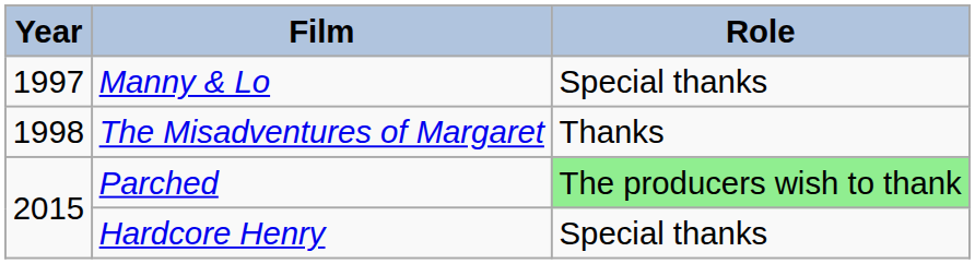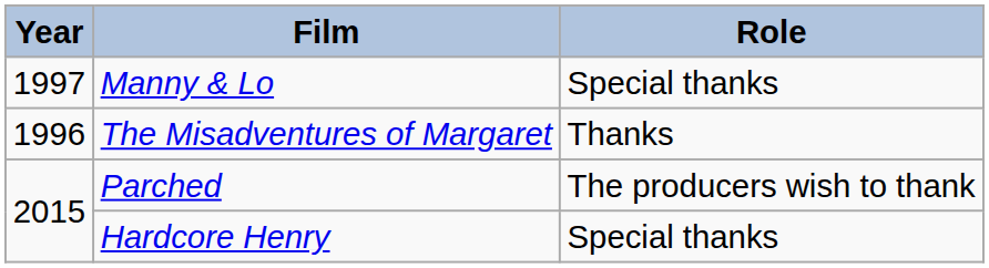 <table class="wikitable" style="font-size:95%;">
 <tr>
 <th style="background:#B0C4DE;">Year</th>
 <th style="background:#B0C4DE;">Film</th>
 <th style="background:#B0C4DE;">Role</th>
 </tr>
 <tr>
 <td>1997</td>
 <td><em><a href='#'>Manny & Lo</a></em></td>
 <td>Special thanks</td>
 </tr>
 <tr>
-<td>1998</td>
+<td>1996</td>
 <td><em><a href='#'>The Misadventures of Margaret</a></em></td>
 <td>Thanks</td>
 </tr>
 <tr>
 <td rowspan=2>2015</td>
 <td><em><a href='#'>Parched</a></em></td>
-<td style="background: lightgreen;">The producers wish to thank</td>
+<td>The producers wish to thank</td>
 </tr>
 <tr>
 <td><em><a href='#'>Hardcore Henry</a></em></td>
 <td>Special thanks</td>
 </tr>
 </table>
